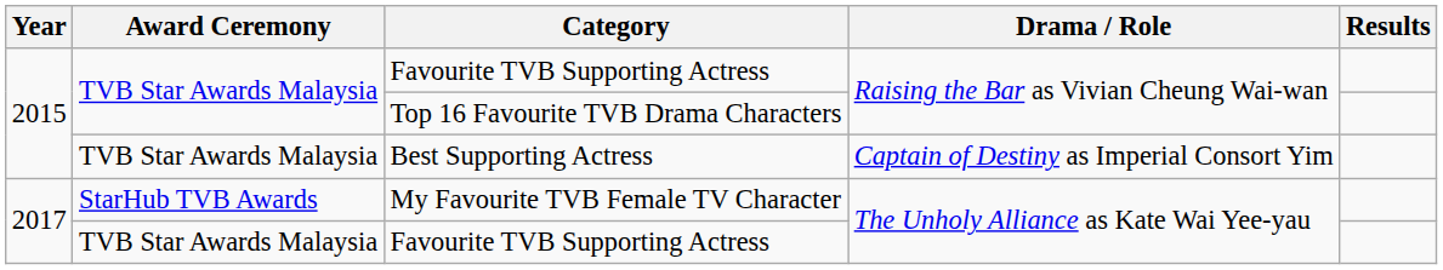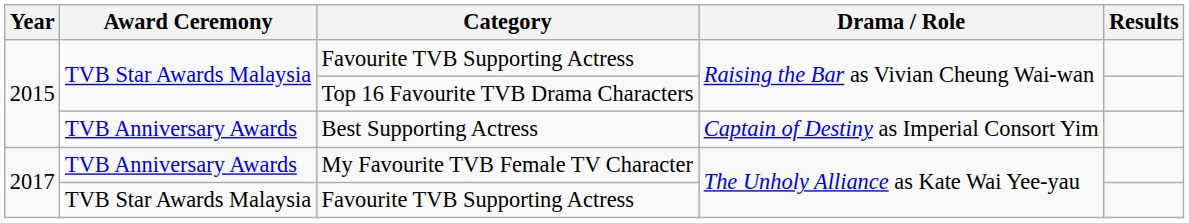 <table class="wikitable">
 <tr>
 <th>Year</th>
 <th>Award Ceremony</th>
 <th>Category</th>
 <th>Drama / Role</th>
 <th>Results</th>
 </tr>
 <tr>
 <td rowspan=3>2015</td>
 <td rowspan=2><a href='#'>TVB Star Awards Malaysia</a></td>
 <td>Favourite TVB Supporting Actress</td>
 <td rowspan=2><em><a href='#'>Raising the Bar</a></em> as Vivian Cheung Wai-wan</td>
 <td></td>
 </tr>
 <tr>
 <td>Top 16 Favourite TVB Drama Characters</td>
 <td></td>
 </tr>
 <tr>
-<td>TVB Star Awards Malaysia</td>
+<td><a href='#'>TVB Anniversary Awards</a></td>
 <td>Best Supporting Actress</td>
 <td><em><a href='#'>Captain of Destiny</a></em> as Imperial Consort Yim</td>
 <td></td>
 </tr>
 <tr>
 <td rowspan=2>2017</td>
-<td><a href='#'>StarHub TVB Awards</a></td>
+<td><a href='#'>TVB Anniversary Awards</a></td>
 <td>My Favourite TVB Female TV Character</td>
 <td rowspan=2><em><a href='#'>The Unholy Alliance</a></em> as Kate Wai Yee-yau</td>
 <td></td>
 </tr>
 <tr>
 <td>TVB Star Awards Malaysia</td>
 <td>Favourite TVB Supporting Actress</td>
 <td></td>
 </tr>
 </table>
